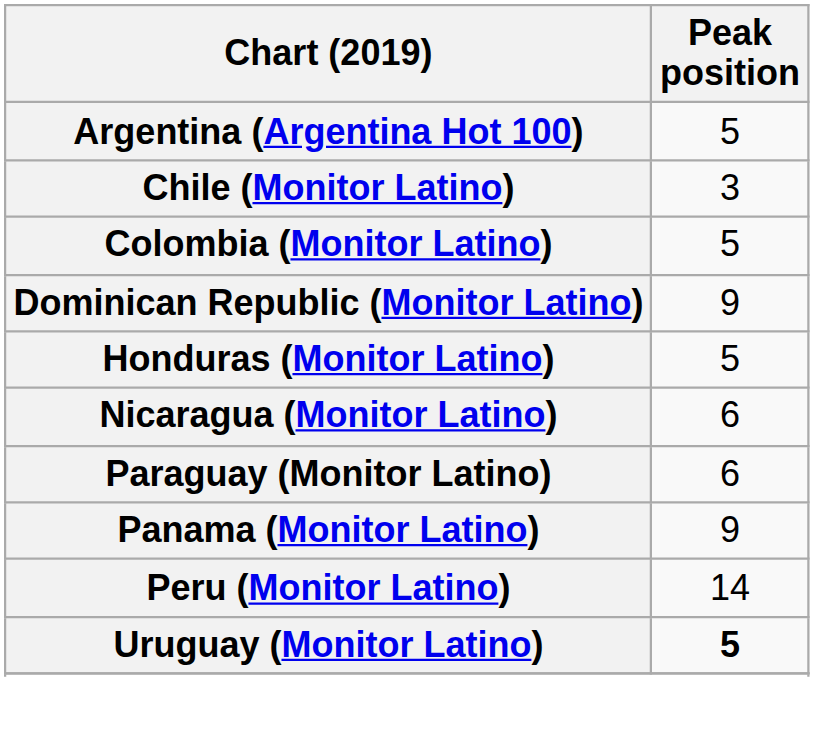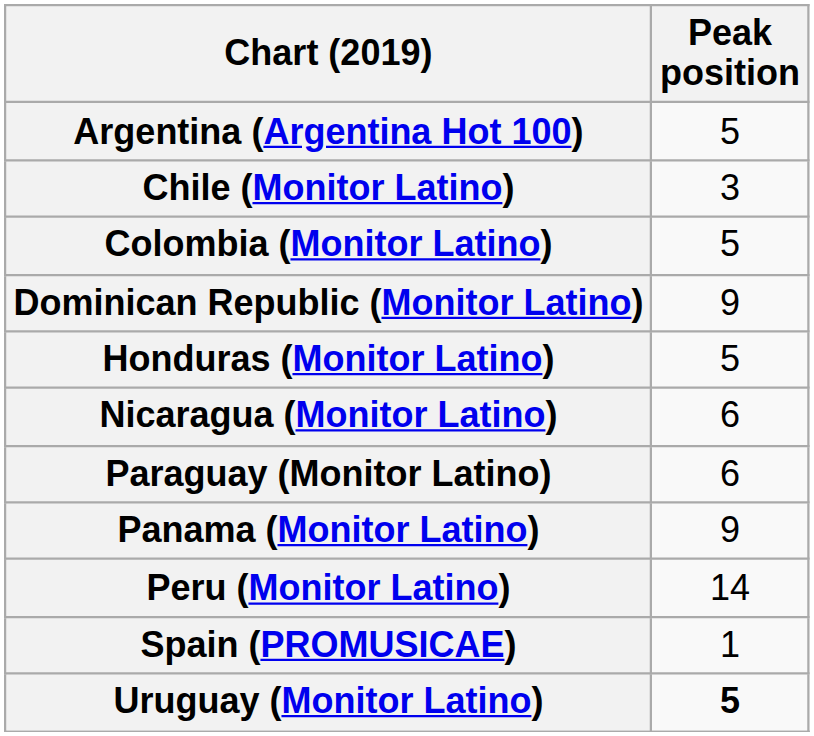 <table class="wikitable sortable plainrowheaders" style="text-align:center">
 <tr>
 <th scope="col">Chart (2019)</th>
 <th scope="col">Peak<br>position</th>
 </tr>
 <tr>
 <th scope="row">Argentina (<a href='#'>Argentina Hot 100</a>)</th>
 <td>5</td>
 </tr>
 <tr>
 <th scope="row">Chile (<a href='#'>Monitor Latino</a>)</th>
 <td>3</td>
 </tr>
 <tr>
 <th scope="row">Colombia (<a href='#'>Monitor Latino</a>)</th>
 <td>5</td>
 </tr>
 <tr>
 <th scope="row">Dominican Republic (<a href='#'>Monitor Latino</a>)</th>
 <td>9</td>
 </tr>
 <tr>
 <th scope="row">Honduras (<a href='#'>Monitor Latino</a>)</th>
 <td>5</td>
 </tr>
 <tr>
 <th scope="row">Nicaragua (<a href='#'>Monitor Latino</a>)</th>
 <td>6</td>
 </tr>
 <tr>
 <th scope="row">Paraguay (Monitor Latino)</th>
 <td>6</td>
 </tr>
 <tr>
 <th scope="row">Panama (<a href='#'>Monitor Latino</a>)</th>
 <td>9</td>
 </tr>
 <tr>
 <th scope="row">Peru (<a href='#'>Monitor Latino</a>)</th>
 <td>14</td>
 </tr>
 <tr>
+<th scope="row">Spain (<a href='#'>PROMUSICAE</a>)</th>
+<td>1</td>
+</tr>
+<tr>
 <th scope="row">Uruguay (<a href='#'>Monitor Latino</a>)</th>
 <td><strong>5</strong></td>
 </tr>
 <tr>
 </tr>
 <tr>
 </tr>
 <tr>
 </tr>
 <tr>
 </tr>
 </table>
